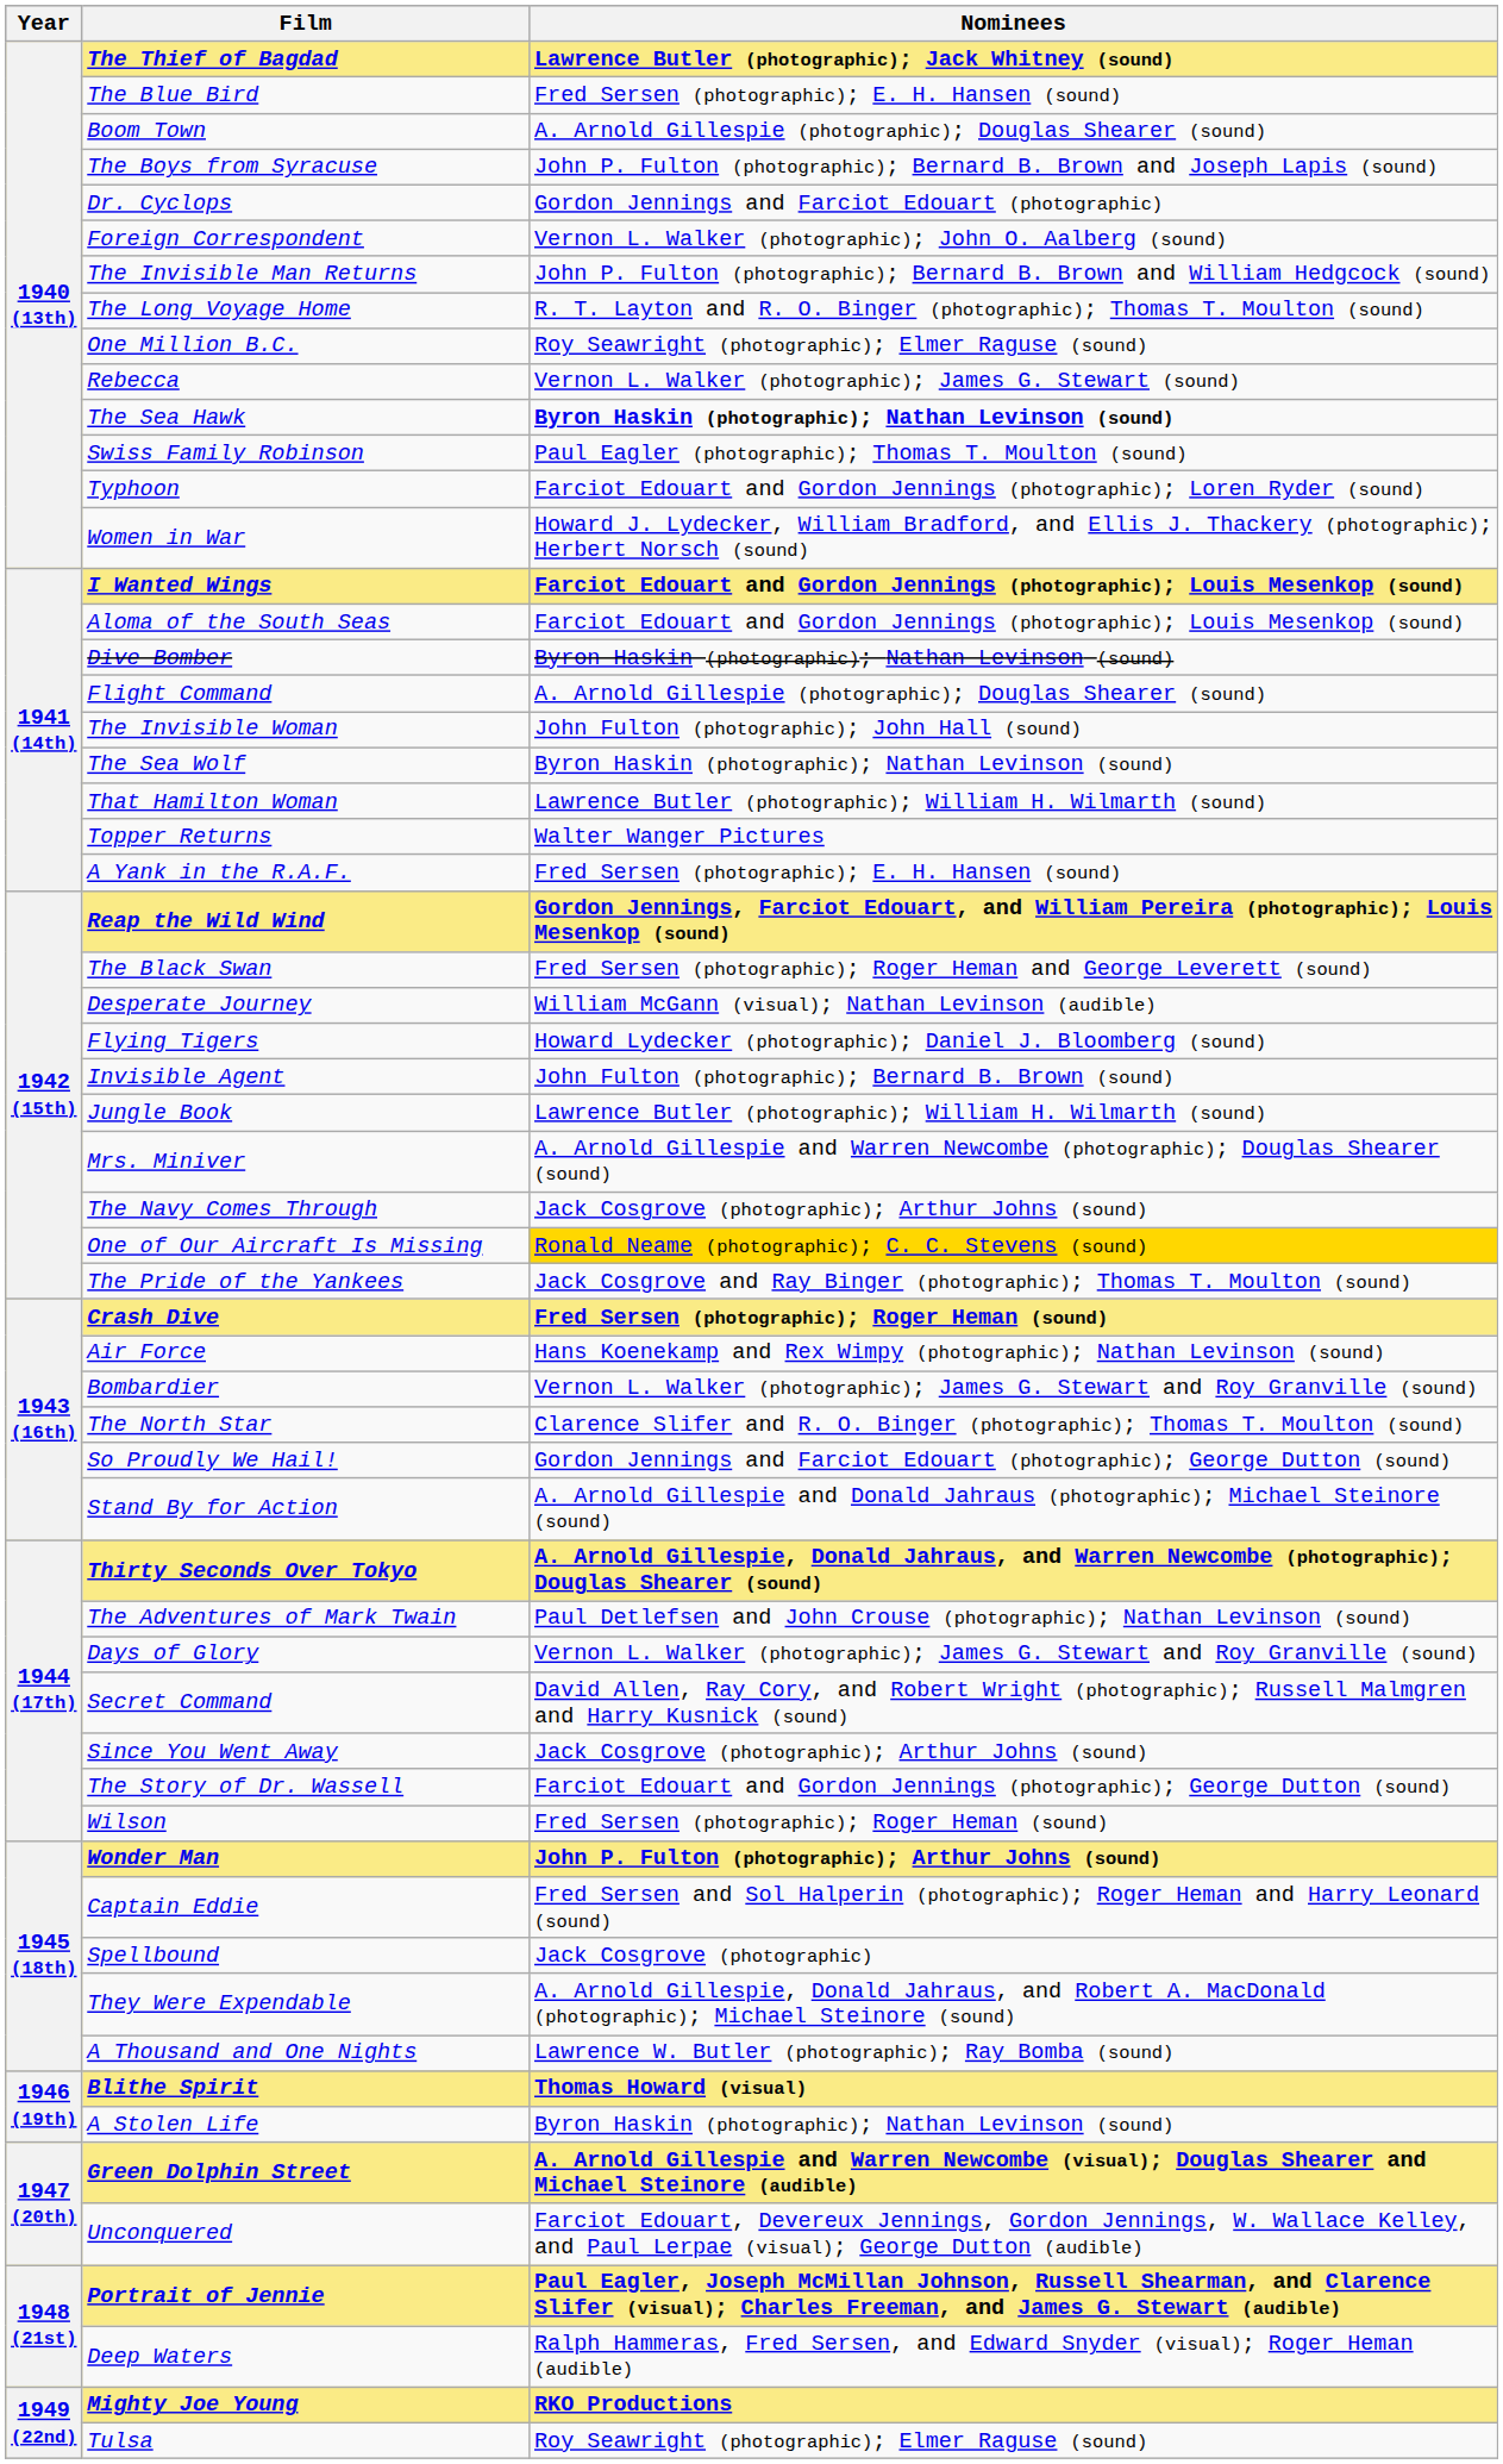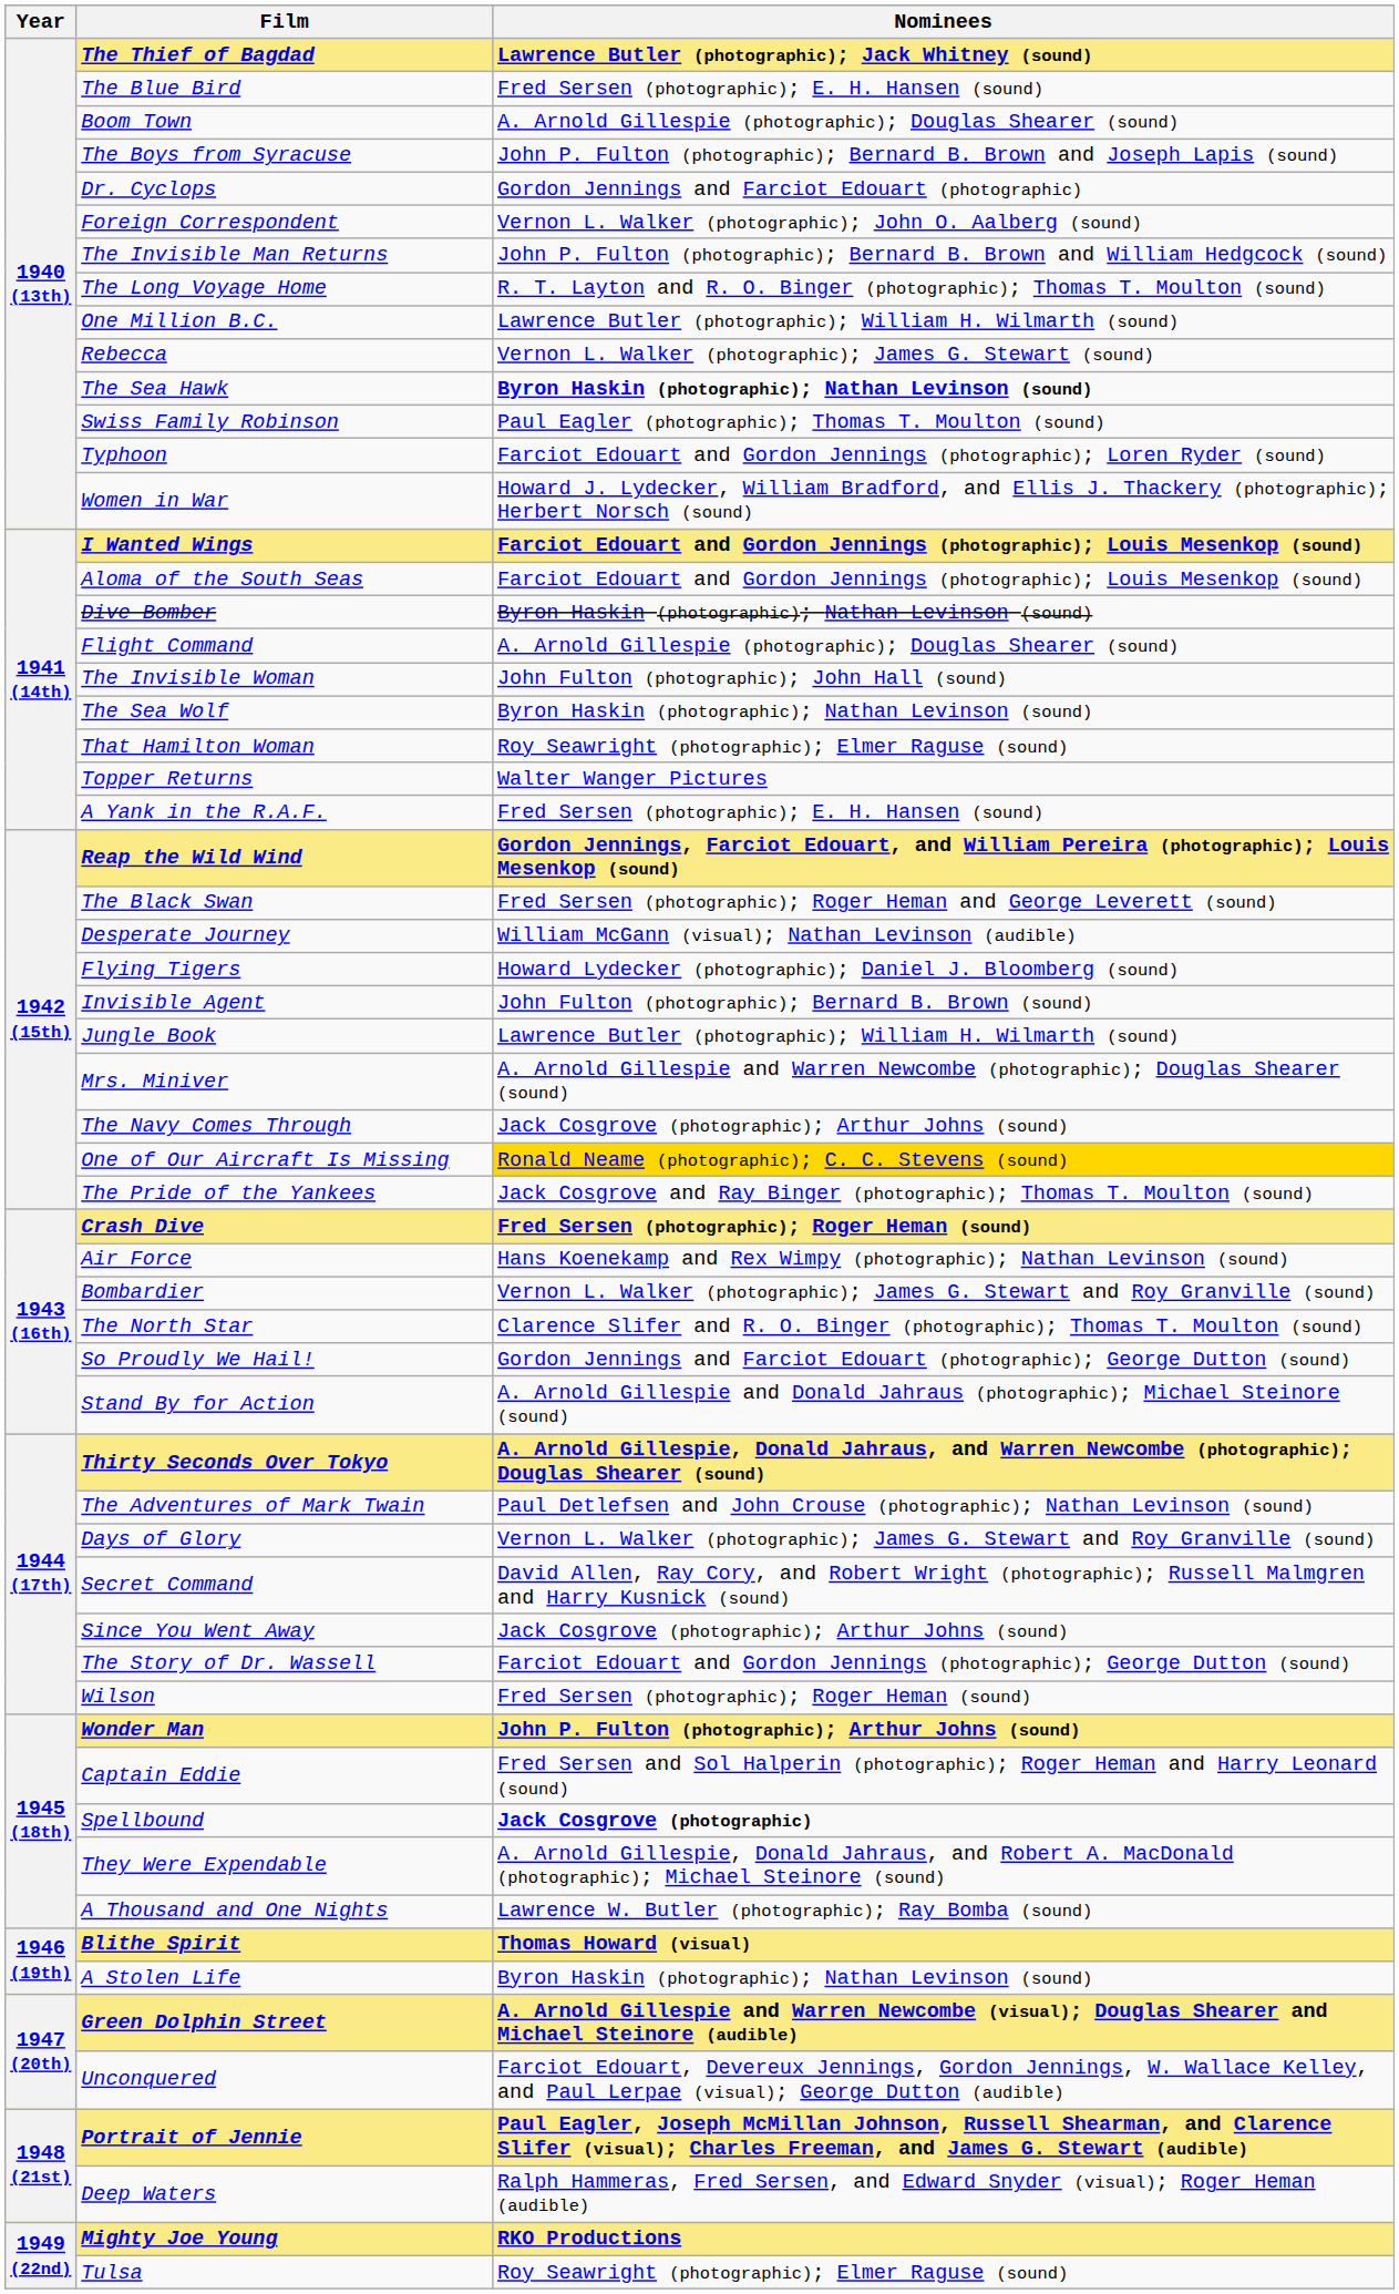 <table class="wikitable" style="width:100%">
 <tr bgcolor="#bebebe">
 <th width="5%">Year</th>
 <th width="30%">Film</th>
 <th width="65%">Nominees</th>
 </tr>
 <tr style="background:#FAEB86">
 <th rowspan="14"><a href='#'>1940</a><br><small><a href='#'>(13th)</a></small></th>
 <td><strong><em><a href='#'>The Thief of Bagdad</a></em></strong></td>
 <td><strong><a href='#'>Lawrence Butler</a> <small>(photographic)</small>; <a href='#'>Jack Whitney</a> <small>(sound)</small></strong></td>
 </tr>
 <tr>
 <td><em><a href='#'>The Blue Bird</a></em></td>
 <td><a href='#'>Fred Sersen</a> <small>(photographic)</small>; <a href='#'>E. H. Hansen</a> <small>(sound)</small></td>
 </tr>
 <tr>
 <td><em><a href='#'>Boom Town</a></em></td>
 <td><a href='#'>A. Arnold Gillespie</a> <small>(photographic)</small>; <a href='#'>Douglas Shearer</a> <small>(sound)</small></td>
 </tr>
 <tr>
 <td><em><a href='#'>The Boys from Syracuse</a></em></td>
 <td><a href='#'>John P. Fulton</a> <small>(photographic)</small>; <a href='#'>Bernard B. Brown</a> and <a href='#'>Joseph Lapis</a> <small>(sound)</small></td>
 </tr>
 <tr>
 <td><em><a href='#'>Dr. Cyclops</a></em></td>
 <td><a href='#'>Gordon Jennings</a> and <a href='#'>Farciot Edouart</a> <small>(photographic)</small></td>
 </tr>
 <tr>
 <td><em><a href='#'>Foreign Correspondent</a></em></td>
 <td><a href='#'>Vernon L. Walker</a> <small>(photographic)</small>; <a href='#'>John O. Aalberg</a> <small>(sound)</small></td>
 </tr>
 <tr>
 <td><em><a href='#'>The Invisible Man Returns</a></em></td>
 <td><a href='#'>John P. Fulton</a> <small>(photographic)</small>; <a href='#'>Bernard B. Brown</a> and <a href='#'>William Hedgcock</a> <small>(sound)</small></td>
 </tr>
 <tr>
 <td><em><a href='#'>The Long Voyage Home</a></em></td>
 <td><a href='#'>R. T. Layton</a> and <a href='#'>R. O. Binger</a> <small>(photographic)</small>; <a href='#'>Thomas T. Moulton</a> <small>(sound)</small></td>
 </tr>
 <tr>
 <td><em><a href='#'>One Million B.C.</a></em></td>
-<td><a href='#'>Roy Seawright</a> <small>(photographic)</small>; <a href='#'>Elmer Raguse</a> <small>(sound)</small></td>
+<td><a href='#'>Lawrence Butler</a> <small>(photographic)</small>; <a href='#'>William H. Wilmarth</a> <small>(sound)</small></td>
 </tr>
 <tr>
 <td><em><a href='#'>Rebecca</a></em></td>
 <td><a href='#'>Vernon L. Walker</a> <small>(photographic)</small>; <a href='#'>James G. Stewart</a> <small>(sound)</small></td>
 </tr>
 <tr>
 <td><em><a href='#'>The Sea Hawk</a></em></td>
 <td><strong><a href='#'>Byron Haskin</a> <small>(photographic)</small>; <a href='#'>Nathan Levinson</a> <small>(sound)</small></strong></td>
 </tr>
 <tr>
 <td><em><a href='#'>Swiss Family Robinson</a></em></td>
 <td><a href='#'>Paul Eagler</a> <small>(photographic)</small>; <a href='#'>Thomas T. Moulton</a> <small>(sound)</small></td>
 </tr>
 <tr>
 <td><em><a href='#'>Typhoon</a></em></td>
 <td><a href='#'>Farciot Edouart</a> and <a href='#'>Gordon Jennings</a> <small>(photographic)</small>; <a href='#'>Loren Ryder</a> <small>(sound)</small></td>
 </tr>
 <tr>
 <td><em><a href='#'>Women in War</a></em></td>
 <td><a href='#'>Howard J. Lydecker</a>, <a href='#'>William Bradford</a>, and <a href='#'>Ellis J. Thackery</a> <small>(photographic)</small>; <a href='#'>Herbert Norsch</a> <small>(sound)</small></td>
 </tr>
 <tr style="background:#FAEB86">
 <th rowspan="9"><a href='#'>1941</a><br><small><a href='#'>(14th)</a></small></th>
 <td><strong><em><a href='#'>I Wanted Wings</a></em></strong></td>
 <td><strong><a href='#'>Farciot Edouart</a> and <a href='#'>Gordon Jennings</a> <small>(photographic)</small>; <a href='#'>Louis Mesenkop</a> <small>(sound)</small></strong></td>
 </tr>
 <tr>
 <td><em><a href='#'>Aloma of the South Seas</a></em></td>
 <td><a href='#'>Farciot Edouart</a> and <a href='#'>Gordon Jennings</a> <small>(photographic)</small>; <a href='#'>Louis Mesenkop</a> <small>(sound)</small></td>
 </tr>
 <tr>
 <td><s><em><a href='#'>Dive Bomber</a></em></s></td>
 <td><s><a href='#'>Byron Haskin</a> <small>(photographic)</small>; <a href='#'>Nathan Levinson</a> <small>(sound)</small></s></td>
 </tr>
 <tr>
 <td><em><a href='#'>Flight Command</a></em></td>
 <td><a href='#'>A. Arnold Gillespie</a> <small>(photographic)</small>; <a href='#'>Douglas Shearer</a> <small>(sound)</small></td>
 </tr>
 <tr>
 <td><em><a href='#'>The Invisible Woman</a></em></td>
 <td><a href='#'>John Fulton</a> <small>(photographic)</small>; <a href='#'>John Hall</a> <small>(sound)</small></td>
 </tr>
 <tr>
 <td><em><a href='#'>The Sea Wolf</a></em></td>
 <td><a href='#'>Byron Haskin</a> <small>(photographic)</small>; <a href='#'>Nathan Levinson</a> <small>(sound)</small></td>
 </tr>
 <tr>
 <td><em><a href='#'>That Hamilton Woman</a></em></td>
-<td><a href='#'>Lawrence Butler</a> <small>(photographic)</small>; <a href='#'>William H. Wilmarth</a> <small>(sound)</small></td>
+<td><a href='#'>Roy Seawright</a> <small>(photographic)</small>; <a href='#'>Elmer Raguse</a> <small>(sound)</small></td>
 </tr>
 <tr>
 <td><em><a href='#'>Topper Returns</a></em></td>
 <td><a href='#'>Walter Wanger Pictures</a></td>
 </tr>
 <tr>
 <td><em><a href='#'>A Yank in the R.A.F.</a></em></td>
 <td><a href='#'>Fred Sersen</a> <small>(photographic)</small>; <a href='#'>E. H. Hansen</a> <small>(sound)</small></td>
 </tr>
 <tr style="background:#FAEB86">
 <th rowspan="10"><a href='#'>1942</a><br><small><a href='#'>(15th)</a></small></th>
 <td><strong><em><a href='#'>Reap the Wild Wind</a></em></strong></td>
 <td><strong><a href='#'>Gordon Jennings</a>, <a href='#'>Farciot Edouart</a>, and <a href='#'>William Pereira</a> <small>(photographic)</small>; <a href='#'>Louis Mesenkop</a> <small>(sound)</small></strong></td>
 </tr>
 <tr>
 <td><em><a href='#'>The Black Swan</a></em></td>
 <td><a href='#'>Fred Sersen</a> <small>(photographic)</small>; <a href='#'>Roger Heman</a> and <a href='#'>George Leverett</a> <small>(sound)</small></td>
 </tr>
 <tr>
 <td><em><a href='#'>Desperate Journey</a></em></td>
 <td><a href='#'>William McGann</a> <small>(visual)</small>; <a href='#'>Nathan Levinson</a> <small>(audible)</small></td>
 </tr>
 <tr>
 <td><em><a href='#'>Flying Tigers</a></em></td>
 <td><a href='#'>Howard Lydecker</a> <small>(photographic)</small>; <a href='#'>Daniel J. Bloomberg</a> <small>(sound)</small></td>
 </tr>
 <tr>
 <td><em><a href='#'>Invisible Agent</a></em></td>
 <td><a href='#'>John Fulton</a> <small>(photographic)</small>; <a href='#'>Bernard B. Brown</a> <small>(sound)</small></td>
 </tr>
 <tr>
 <td><em><a href='#'>Jungle Book</a></em></td>
 <td><a href='#'>Lawrence Butler</a> <small>(photographic)</small>; <a href='#'>William H. Wilmarth</a> <small>(sound)</small></td>
 </tr>
 <tr>
 <td><em><a href='#'>Mrs. Miniver</a></em></td>
 <td><a href='#'>A. Arnold Gillespie</a> and <a href='#'>Warren Newcombe</a> <small>(photographic)</small>; <a href='#'>Douglas Shearer</a> <small>(sound)</small></td>
 </tr>
 <tr>
 <td><em><a href='#'>The Navy Comes Through</a></em></td>
 <td><a href='#'>Jack Cosgrove</a> <small>(photographic)</small>; <a href='#'>Arthur Johns</a> <small>(sound)</small></td>
 </tr>
 <tr>
 <td><em><a href='#'>One of Our Aircraft Is Missing</a></em></td>
 <td style="background: gold;"><a href='#'>Ronald Neame</a> <small>(photographic)</small>; <a href='#'>C. C. Stevens</a> <small>(sound)</small></td>
 </tr>
 <tr>
 <td><em><a href='#'>The Pride of the Yankees</a></em></td>
 <td><a href='#'>Jack Cosgrove</a> and <a href='#'>Ray Binger</a> <small>(photographic)</small>; <a href='#'>Thomas T. Moulton</a> <small>(sound)</small></td>
 </tr>
 <tr style="background:#FAEB86">
 <th rowspan="6"><a href='#'>1943</a><br><small><a href='#'>(16th)</a></small></th>
 <td><strong><em><a href='#'>Crash Dive</a></em></strong></td>
 <td><strong><a href='#'>Fred Sersen</a> <small>(photographic)</small>; <a href='#'>Roger Heman</a> <small>(sound)</small></strong></td>
 </tr>
 <tr>
 <td><em><a href='#'>Air Force</a></em></td>
 <td><a href='#'>Hans Koenekamp</a> and <a href='#'>Rex Wimpy</a> <small>(photographic)</small>; <a href='#'>Nathan Levinson</a> <small>(sound)</small></td>
 </tr>
 <tr>
 <td><em><a href='#'>Bombardier</a></em></td>
 <td><a href='#'>Vernon L. Walker</a> <small>(photographic)</small>; <a href='#'>James G. Stewart</a> and <a href='#'>Roy Granville</a> <small>(sound)</small></td>
 </tr>
 <tr>
 <td><em><a href='#'>The North Star</a></em></td>
 <td><a href='#'>Clarence Slifer</a> and <a href='#'>R. O. Binger</a> <small>(photographic)</small>; <a href='#'>Thomas T. Moulton</a> <small>(sound)</small></td>
 </tr>
 <tr>
 <td><em><a href='#'>So Proudly We Hail!</a></em></td>
 <td><a href='#'>Gordon Jennings</a> and <a href='#'>Farciot Edouart</a> <small>(photographic)</small>; <a href='#'>George Dutton</a> <small>(sound)</small></td>
 </tr>
 <tr>
 <td><em><a href='#'>Stand By for Action</a></em></td>
 <td><a href='#'>A. Arnold Gillespie</a> and <a href='#'>Donald Jahraus</a> <small>(photographic)</small>; <a href='#'>Michael Steinore</a> <small>(sound)</small></td>
 </tr>
 <tr style="background:#FAEB86">
 <th rowspan="7"><a href='#'>1944</a><br><small><a href='#'>(17th)</a></small></th>
 <td><strong><em><a href='#'>Thirty Seconds Over Tokyo</a></em></strong></td>
 <td><strong><a href='#'>A. Arnold Gillespie</a>, <a href='#'>Donald Jahraus</a>, and <a href='#'>Warren Newcombe</a> <small>(photographic)</small>; <a href='#'>Douglas Shearer</a> <small>(sound)</small></strong></td>
 </tr>
 <tr>
 <td><em><a href='#'>The Adventures of Mark Twain</a></em></td>
 <td><a href='#'>Paul Detlefsen</a> and <a href='#'>John Crouse</a> <small>(photographic)</small>; <a href='#'>Nathan Levinson</a> <small>(sound)</small></td>
 </tr>
 <tr>
 <td><em><a href='#'>Days of Glory</a></em></td>
 <td><a href='#'>Vernon L. Walker</a> <small>(photographic)</small>; <a href='#'>James G. Stewart</a> and <a href='#'>Roy Granville</a> <small>(sound)</small></td>
 </tr>
 <tr>
 <td><em><a href='#'>Secret Command</a></em></td>
 <td><a href='#'>David Allen</a>, <a href='#'>Ray Cory</a>, and <a href='#'>Robert Wright</a> <small>(photographic)</small>; <a href='#'>Russell Malmgren</a> and <a href='#'>Harry Kusnick</a> <small>(sound)</small></td>
 </tr>
 <tr>
 <td><em><a href='#'>Since You Went Away</a></em></td>
 <td><a href='#'>Jack Cosgrove</a> <small>(photographic)</small>; <a href='#'>Arthur Johns</a> <small>(sound)</small></td>
 </tr>
 <tr>
 <td><em><a href='#'>The Story of Dr. Wassell</a></em></td>
 <td><a href='#'>Farciot Edouart</a> and <a href='#'>Gordon Jennings</a> <small>(photographic)</small>; <a href='#'>George Dutton</a> <small>(sound)</small></td>
 </tr>
 <tr>
 <td><em><a href='#'>Wilson</a></em></td>
 <td><a href='#'>Fred Sersen</a> <small>(photographic)</small>; <a href='#'>Roger Heman</a> <small>(sound)</small></td>
 </tr>
 <tr style="background:#FAEB86">
 <th rowspan="5"><a href='#'>1945</a><br><small><a href='#'>(18th)</a></small></th>
 <td><strong><em><a href='#'>Wonder Man</a></em></strong></td>
 <td><strong><a href='#'>John P. Fulton</a> <small>(photographic)</small>; <a href='#'>Arthur Johns</a> <small>(sound)</small></strong></td>
 </tr>
 <tr>
 <td><em><a href='#'>Captain Eddie</a></em></td>
 <td><a href='#'>Fred Sersen</a> and <a href='#'>Sol Halperin</a> <small>(photographic)</small>; <a href='#'>Roger Heman</a> and <a href='#'>Harry Leonard</a> <small>(sound)</small></td>
 </tr>
 <tr>
 <td><em><a href='#'>Spellbound</a></em></td>
-<td><a href='#'>Jack Cosgrove</a> <small>(photographic)</small></td>
+<td><strong><a href='#'>Jack Cosgrove</a> <small>(photographic)</small></strong></td>
 </tr>
 <tr>
 <td><em><a href='#'>They Were Expendable</a></em></td>
 <td><a href='#'>A. Arnold Gillespie</a>, <a href='#'>Donald Jahraus</a>, and <a href='#'>Robert A. MacDonald</a> <small>(photographic)</small>; <a href='#'>Michael Steinore</a> <small>(sound)</small></td>
 </tr>
 <tr>
 <td><em><a href='#'>A Thousand and One Nights</a></em></td>
 <td><a href='#'>Lawrence W. Butler</a> <small>(photographic)</small>; <a href='#'>Ray Bomba</a> <small>(sound)</small></td>
 </tr>
 <tr style="background:#FAEB86">
 <th rowspan="2"><a href='#'>1946</a><br><small><a href='#'>(19th)</a></small></th>
 <td><strong><em><a href='#'>Blithe Spirit</a></em></strong></td>
 <td><strong><a href='#'>Thomas Howard</a> <small>(visual)</small></strong></td>
 </tr>
 <tr>
 <td><em><a href='#'>A Stolen Life</a></em></td>
 <td><a href='#'>Byron Haskin</a> <small>(photographic)</small>; <a href='#'>Nathan Levinson</a> <small>(sound)</small></td>
 </tr>
 <tr style="background:#FAEB86">
 <th rowspan="2"><a href='#'>1947</a><br><small><a href='#'>(20th)</a></small></th>
 <td><strong><em><a href='#'>Green Dolphin Street</a></em></strong></td>
 <td><strong><a href='#'>A. Arnold Gillespie</a> and <a href='#'>Warren Newcombe</a> <small>(visual)</small>; <a href='#'>Douglas Shearer</a> and <a href='#'>Michael Steinore</a> <small>(audible)</small></strong></td>
 </tr>
 <tr>
 <td><em><a href='#'>Unconquered</a></em></td>
 <td><a href='#'>Farciot Edouart</a>, <a href='#'>Devereux Jennings</a>, <a href='#'>Gordon Jennings</a>, <a href='#'>W. Wallace Kelley</a>, and <a href='#'>Paul Lerpae</a> <small>(visual)</small>; <a href='#'>George Dutton</a> <small>(audible)</small></td>
 </tr>
 <tr style="background:#FAEB86">
 <th rowspan="2"><a href='#'>1948</a><br><small><a href='#'>(21st)</a></small></th>
 <td><strong><em><a href='#'>Portrait of Jennie</a></em></strong></td>
 <td><strong><a href='#'>Paul Eagler</a>, <a href='#'>Joseph McMillan Johnson</a>, <a href='#'>Russell Shearman</a>, and <a href='#'>Clarence Slifer</a> <small>(visual)</small>; <a href='#'>Charles Freeman</a>, and <a href='#'>James G. Stewart</a> <small>(audible)</small></strong></td>
 </tr>
 <tr>
 <td><em><a href='#'>Deep Waters</a></em></td>
 <td><a href='#'>Ralph Hammeras</a>, <a href='#'>Fred Sersen</a>, and <a href='#'>Edward Snyder</a> <small>(visual)</small>; <a href='#'>Roger Heman</a> <small>(audible)</small></td>
 </tr>
 <tr style="background:#FAEB86">
 <th rowspan="2"><a href='#'>1949</a><br><small><a href='#'>(22nd)</a></small></th>
 <td><strong><em><a href='#'>Mighty Joe Young</a></em></strong></td>
 <td><strong><a href='#'>RKO Productions</a></strong></td>
 </tr>
 <tr>
 <td><em><a href='#'>Tulsa</a></em></td>
 <td><a href='#'>Roy Seawright</a> <small>(photographic)</small>; <a href='#'>Elmer Raguse</a> <small>(sound)</small></td>
 </tr>
 </table>
